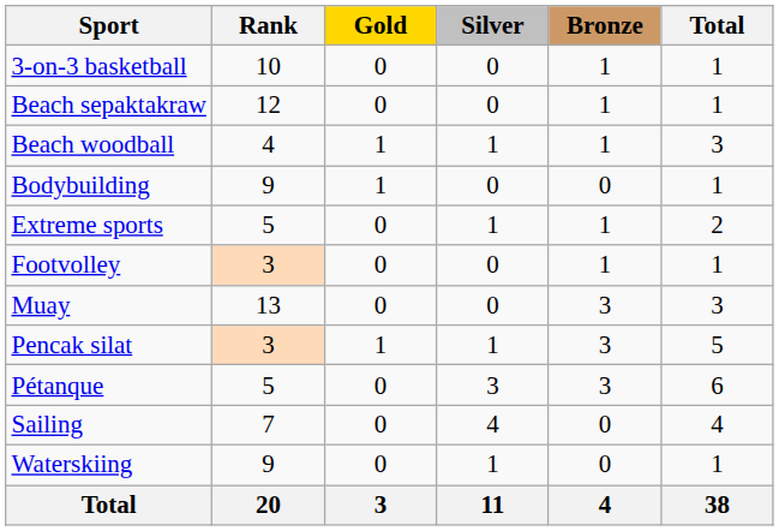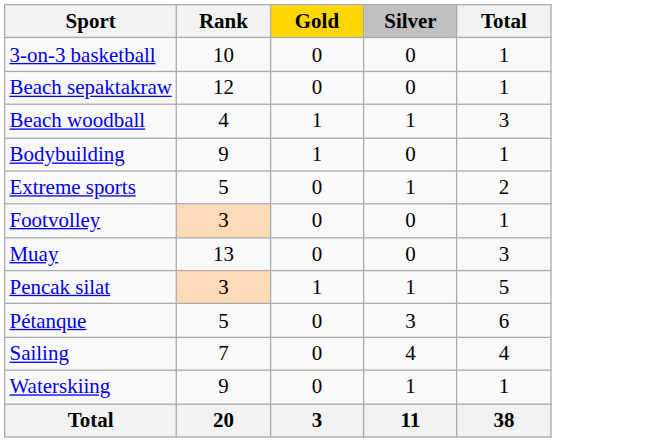 <table class="wikitable sortable" style="margin-top:0em; text-align:center; font-size:100%;">
 <tr>
 <th>Sport</th>
 <th style="width:4em;">Rank</th>
 <th style="background:gold; width:4em;"><strong>Gold</strong></th>
 <th style="background:silver; width:4em;"><strong>Silver</strong></th>
-<th style="background:#cc9966; width:4em;"><strong>Bronze</strong></th>
 <th style="width:4em;">Total</th>
 </tr>
 <tr>
 <td align=left><a href='#'>3-on-3 basketball</a></td>
 <td>10</td>
 <td>0</td>
 <td>0</td>
 <td>1</td>
-<td>1</td>
 </tr>
 <tr>
 <td align=left><a href='#'>Beach sepaktakraw</a></td>
 <td>12</td>
 <td>0</td>
 <td>0</td>
 <td>1</td>
-<td>1</td>
 </tr>
 <tr>
 <td align=left><a href='#'>Beach woodball</a></td>
 <td>4</td>
-<td>1</td>
 <td>1</td>
 <td>1</td>
 <td>3</td>
 </tr>
 <tr>
 <td align=left><a href='#'>Bodybuilding</a></td>
 <td>9</td>
 <td>1</td>
 <td>0</td>
-<td>0</td>
 <td>1</td>
 </tr>
 <tr>
 <td align=left><a href='#'>Extreme sports</a></td>
 <td>5</td>
 <td>0</td>
-<td>1</td>
 <td>1</td>
 <td>2</td>
 </tr>
 <tr>
 <td align=left><a href='#'>Footvolley</a></td>
 <td bgcolor=ffdab9>3</td>
 <td>0</td>
 <td>0</td>
 <td>1</td>
-<td>1</td>
 </tr>
 <tr>
 <td align=left><a href='#'>Muay</a></td>
 <td>13</td>
 <td>0</td>
 <td>0</td>
 <td>3</td>
-<td>3</td>
 </tr>
 <tr>
 <td align=left><a href='#'>Pencak silat</a></td>
 <td bgcolor=ffdab9>3</td>
 <td>1</td>
 <td>1</td>
-<td>3</td>
 <td>5</td>
 </tr>
 <tr>
 <td align=left><a href='#'>Pétanque</a></td>
 <td>5</td>
 <td>0</td>
-<td>3</td>
 <td>3</td>
 <td>6</td>
 </tr>
 <tr>
 <td align=left><a href='#'>Sailing</a></td>
 <td>7</td>
 <td>0</td>
 <td>4</td>
-<td>0</td>
 <td>4</td>
 </tr>
 <tr>
 <td align=left><a href='#'>Waterskiing</a></td>
 <td>9</td>
 <td>0</td>
 <td>1</td>
-<td>0</td>
 <td>1</td>
 </tr>
 <tr>
 <th>Total</th>
 <th>20</th>
 <th>3</th>
 <th>11</th>
-<th>4</th>
 <th>38</th>
 </tr>
 </table>
